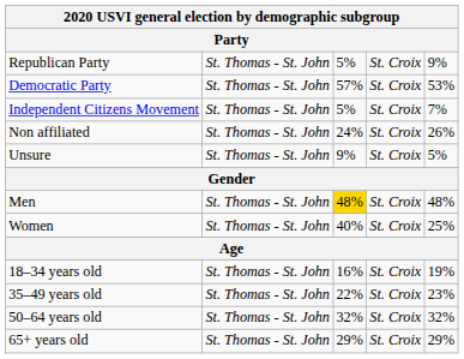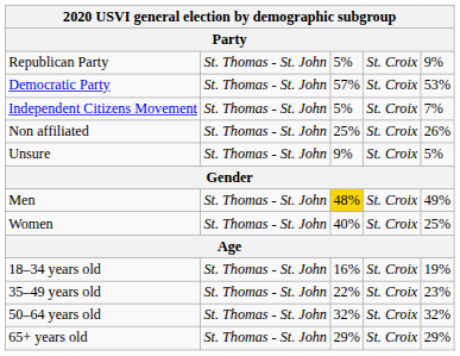 <table class="wikitable sortable">
 <tr>
 <th colspan="6">2020 USVI general election by demographic subgroup</th>
 </tr>
 <tr>
 <th colspan="6">Party</th>
 </tr>
 <tr>
 <td>Republican Party</td>
 <td><em>St. Thomas - St. John</em></td>
 <td>5%</td>
 <td><em>St. Croix</em></td>
 <td>9%</td>
 </tr>
 <tr>
 <td><a href='#'>Democratic Party</a></td>
 <td><em>St. Thomas - St. John</em></td>
 <td>57%</td>
 <td><em>St. Croix</em></td>
 <td>53%</td>
 </tr>
 <tr>
 <td><a href='#'>Independent Citizens Movement</a></td>
 <td><em>St. Thomas - St. John</em></td>
 <td>5%</td>
 <td><em>St. Croix</em></td>
 <td>7%</td>
 </tr>
 <tr>
 <td>Non affiliated</td>
 <td><em>St. Thomas - St. John</em></td>
-<td>24%</td>
+<td>25%</td>
 <td><em>St. Croix</em></td>
 <td>26%</td>
 </tr>
 <tr>
 <td>Unsure</td>
 <td><em>St. Thomas - St. John</em></td>
 <td>9%</td>
 <td><em>St. Croix</em></td>
 <td>5%</td>
 </tr>
 <tr>
 <th colspan="6">Gender</th>
 </tr>
 <tr>
 <td>Men</td>
 <td><em>St. Thomas - St. John</em></td>
 <td style="background: gold;">48%</td>
 <td><em>St. Croix</em></td>
-<td>48%</td>
+<td>49%</td>
 </tr>
 <tr>
 <td>Women</td>
 <td><em>St. Thomas - St. John</em></td>
 <td>40%</td>
 <td><em>St. Croix</em></td>
 <td>25%</td>
 </tr>
 <tr>
 <th colspan="6">Age</th>
 </tr>
 <tr>
 <td>18–34 years old</td>
 <td><em>St. Thomas - St. John</em></td>
 <td>16%</td>
 <td><em>St. Croix</em></td>
 <td>19%</td>
 </tr>
 <tr>
 <td>35–49 years old</td>
 <td><em>St. Thomas - St. John</em></td>
 <td>22%</td>
 <td><em>St. Croix</em></td>
 <td>23%</td>
 </tr>
 <tr>
 <td>50–64 years old</td>
 <td><em>St. Thomas - St. John</em></td>
 <td>32%</td>
 <td><em>St. Croix</em></td>
 <td>32%</td>
 </tr>
 <tr>
 <td>65+ years old</td>
 <td><em>St. Thomas - St. John</em></td>
 <td>29%</td>
 <td><em>St. Croix</em></td>
 <td>29%</td>
 </tr>
 </table>
